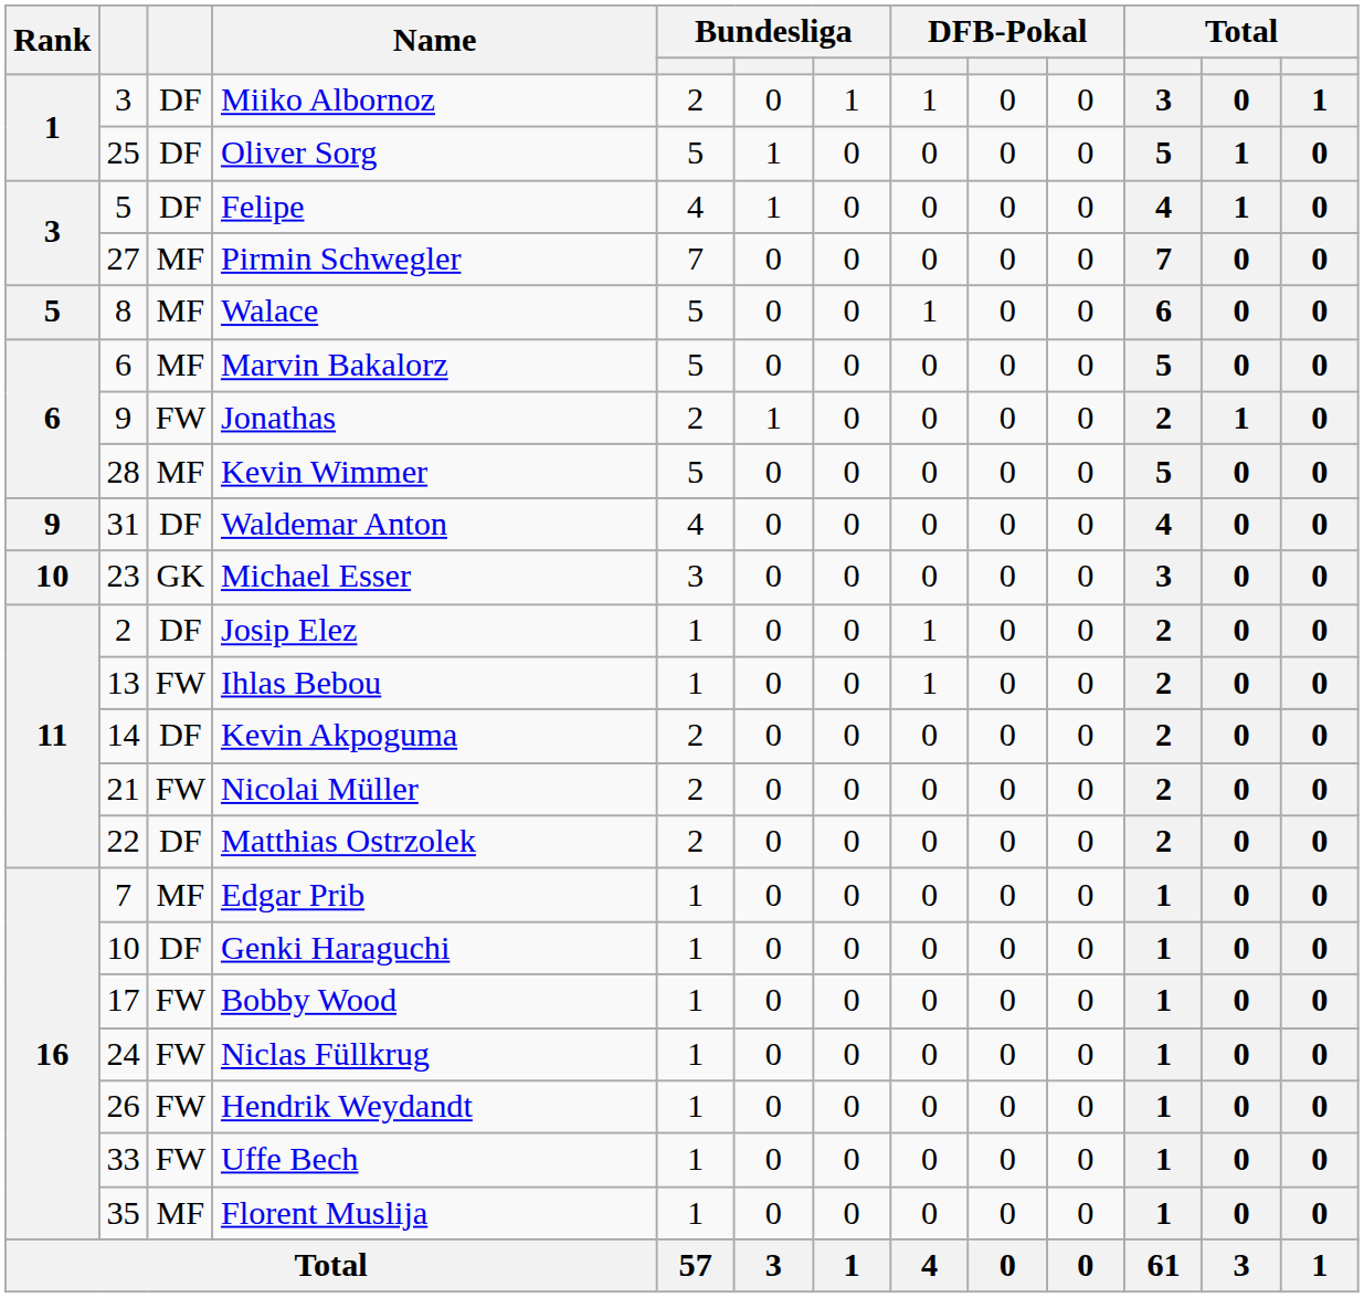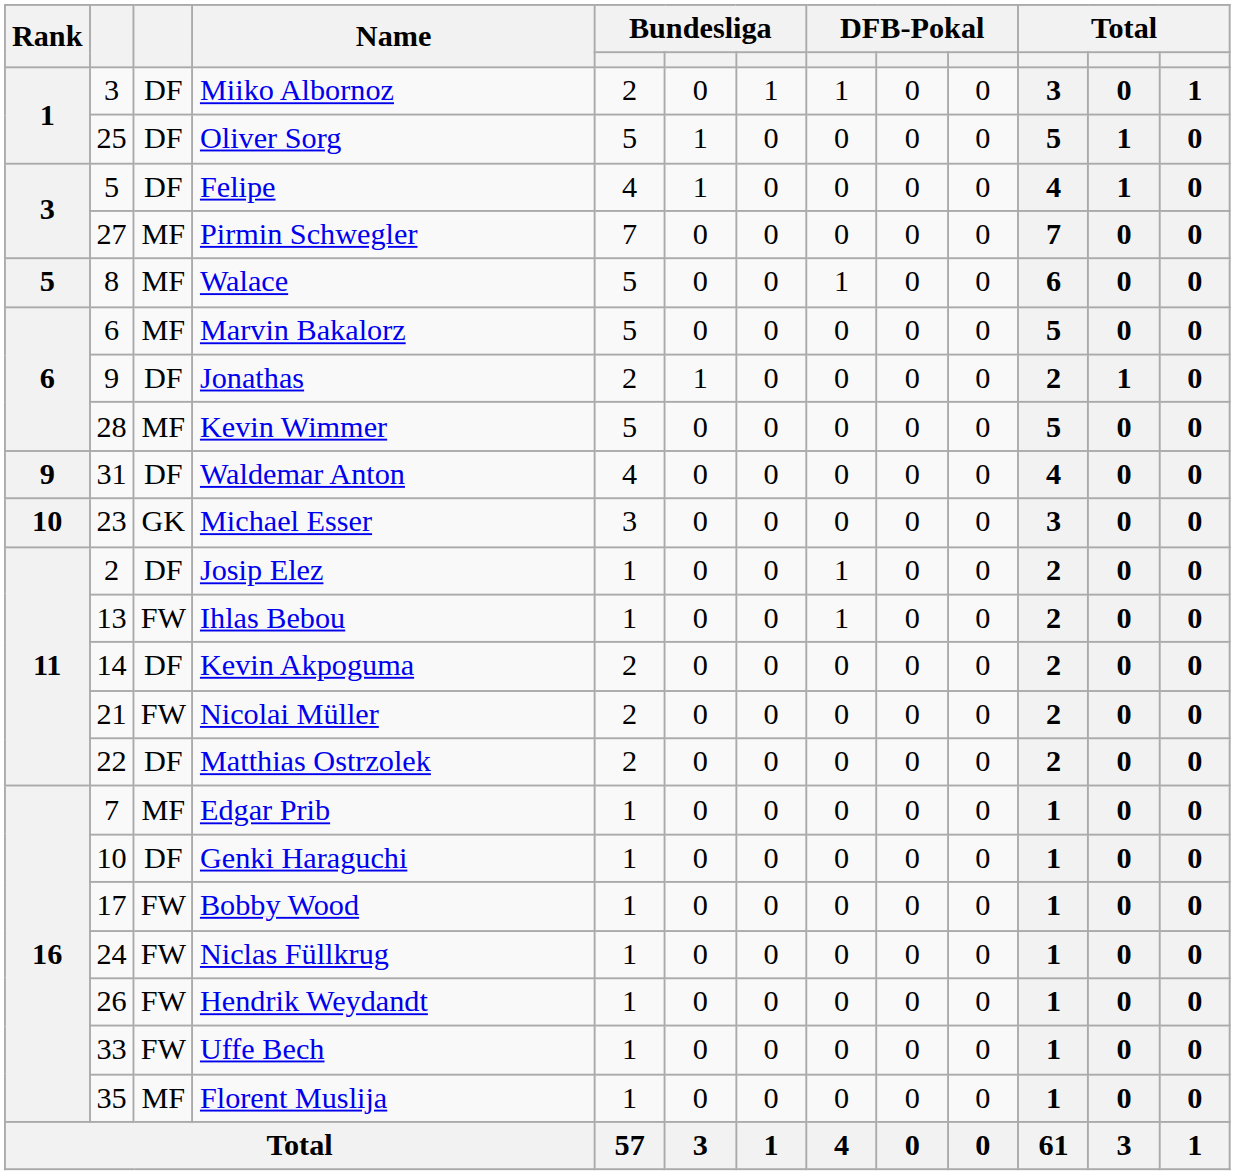 <table class="wikitable" style="text-align:center;">
 <tr>
 <th rowspan="2">Rank</th>
 <th rowspan="2"></th>
 <th rowspan="2"></th>
 <th rowspan="2" width=205>Name</th>
 <th colspan="3" width=90>Bundesliga</th>
 <th colspan="3" width=90>DFB-Pokal</th>
 <th colspan="3" width=90>Total</th>
 </tr>
 <tr>
 <th width=30></th>
 <th width=30></th>
 <th width=30></th>
 <th width=30></th>
 <th width=30></th>
 <th width=30></th>
 <th width=30></th>
 <th width=30></th>
 <th width=30></th>
 </tr>
 <tr>
 <th rowspan=2>1</th>
 <td>3</td>
 <td>DF</td>
 <td align="left"> <a href='#'>Miiko Albornoz</a></td>
 <td>2</td>
 <td>0</td>
 <td>1</td>
 <td>1</td>
 <td>0</td>
 <td>0</td>
 <th>3</th>
 <th>0</th>
 <th>1</th>
 </tr>
 <tr>
 <td>25</td>
 <td>DF</td>
 <td align="left"> <a href='#'>Oliver Sorg</a></td>
 <td>5</td>
 <td>1</td>
 <td>0</td>
 <td>0</td>
 <td>0</td>
 <td>0</td>
 <th>5</th>
 <th>1</th>
 <th>0</th>
 </tr>
 <tr>
 <th rowspan=2>3</th>
 <td>5</td>
 <td>DF</td>
 <td align="left"> <a href='#'>Felipe</a></td>
 <td>4</td>
 <td>1</td>
 <td>0</td>
 <td>0</td>
 <td>0</td>
 <td>0</td>
 <th>4</th>
 <th>1</th>
 <th>0</th>
 </tr>
 <tr>
 <td>27</td>
 <td>MF</td>
 <td align="left"> <a href='#'>Pirmin Schwegler</a></td>
 <td>7</td>
 <td>0</td>
 <td>0</td>
 <td>0</td>
 <td>0</td>
 <td>0</td>
 <th>7</th>
 <th>0</th>
 <th>0</th>
 </tr>
 <tr>
 <th>5</th>
 <td>8</td>
 <td>MF</td>
 <td align="left"> <a href='#'>Walace</a></td>
 <td>5</td>
 <td>0</td>
 <td>0</td>
 <td>1</td>
 <td>0</td>
 <td>0</td>
 <th>6</th>
 <th>0</th>
 <th>0</th>
 </tr>
 <tr>
 <th rowspan=3>6</th>
 <td>6</td>
 <td>MF</td>
 <td align="left"> <a href='#'>Marvin Bakalorz</a></td>
 <td>5</td>
 <td>0</td>
 <td>0</td>
 <td>0</td>
 <td>0</td>
 <td>0</td>
 <th>5</th>
 <th>0</th>
 <th>0</th>
 </tr>
 <tr>
 <td>9</td>
-<td>FW</td>
+<td>DF</td>
 <td align="left"> <a href='#'>Jonathas</a></td>
 <td>2</td>
 <td>1</td>
 <td>0</td>
 <td>0</td>
 <td>0</td>
 <td>0</td>
 <th>2</th>
 <th>1</th>
 <th>0</th>
 </tr>
 <tr>
 <td>28</td>
 <td>MF</td>
 <td align="left"> <a href='#'>Kevin Wimmer</a></td>
 <td>5</td>
 <td>0</td>
 <td>0</td>
 <td>0</td>
 <td>0</td>
 <td>0</td>
 <th>5</th>
 <th>0</th>
 <th>0</th>
 </tr>
 <tr>
 <th>9</th>
 <td>31</td>
 <td>DF</td>
 <td align="left"> <a href='#'>Waldemar Anton</a></td>
 <td>4</td>
 <td>0</td>
 <td>0</td>
 <td>0</td>
 <td>0</td>
 <td>0</td>
 <th>4</th>
 <th>0</th>
 <th>0</th>
 </tr>
 <tr>
 <th>10</th>
 <td>23</td>
 <td>GK</td>
 <td align="left"> <a href='#'>Michael Esser</a></td>
 <td>3</td>
 <td>0</td>
 <td>0</td>
 <td>0</td>
 <td>0</td>
 <td>0</td>
 <th>3</th>
 <th>0</th>
 <th>0</th>
 </tr>
 <tr>
 <th rowspan=5>11</th>
 <td>2</td>
 <td>DF</td>
 <td align="left"> <a href='#'>Josip Elez</a></td>
 <td>1</td>
 <td>0</td>
 <td>0</td>
 <td>1</td>
 <td>0</td>
 <td>0</td>
 <th>2</th>
 <th>0</th>
 <th>0</th>
 </tr>
 <tr>
 <td>13</td>
 <td>FW</td>
 <td align="left"> <a href='#'>Ihlas Bebou</a></td>
 <td>1</td>
 <td>0</td>
 <td>0</td>
 <td>1</td>
 <td>0</td>
 <td>0</td>
 <th>2</th>
 <th>0</th>
 <th>0</th>
 </tr>
 <tr>
 <td>14</td>
 <td>DF</td>
 <td align="left"> <a href='#'>Kevin Akpoguma</a></td>
 <td>2</td>
 <td>0</td>
 <td>0</td>
 <td>0</td>
 <td>0</td>
 <td>0</td>
 <th>2</th>
 <th>0</th>
 <th>0</th>
 </tr>
 <tr>
 <td>21</td>
 <td>FW</td>
 <td align="left"> <a href='#'>Nicolai Müller</a></td>
 <td>2</td>
 <td>0</td>
 <td>0</td>
 <td>0</td>
 <td>0</td>
 <td>0</td>
 <th>2</th>
 <th>0</th>
 <th>0</th>
 </tr>
 <tr>
 <td>22</td>
 <td>DF</td>
 <td align="left"> <a href='#'>Matthias Ostrzolek</a></td>
 <td>2</td>
 <td>0</td>
 <td>0</td>
 <td>0</td>
 <td>0</td>
 <td>0</td>
 <th>2</th>
 <th>0</th>
 <th>0</th>
 </tr>
 <tr>
 <th rowspan=7>16</th>
 <td>7</td>
 <td>MF</td>
 <td align="left"> <a href='#'>Edgar Prib</a></td>
 <td>1</td>
 <td>0</td>
 <td>0</td>
 <td>0</td>
 <td>0</td>
 <td>0</td>
 <th>1</th>
 <th>0</th>
 <th>0</th>
 </tr>
 <tr>
 <td>10</td>
 <td>DF</td>
 <td align="left"> <a href='#'>Genki Haraguchi</a></td>
 <td>1</td>
 <td>0</td>
 <td>0</td>
 <td>0</td>
 <td>0</td>
 <td>0</td>
 <th>1</th>
 <th>0</th>
 <th>0</th>
 </tr>
 <tr>
 <td>17</td>
 <td>FW</td>
 <td align="left"> <a href='#'>Bobby Wood</a></td>
 <td>1</td>
 <td>0</td>
 <td>0</td>
 <td>0</td>
 <td>0</td>
 <td>0</td>
 <th>1</th>
 <th>0</th>
 <th>0</th>
 </tr>
 <tr>
 <td>24</td>
 <td>FW</td>
 <td align="left"> <a href='#'>Niclas Füllkrug</a></td>
 <td>1</td>
 <td>0</td>
 <td>0</td>
 <td>0</td>
 <td>0</td>
 <td>0</td>
 <th>1</th>
 <th>0</th>
 <th>0</th>
 </tr>
 <tr>
 <td>26</td>
 <td>FW</td>
 <td align="left"> <a href='#'>Hendrik Weydandt</a></td>
 <td>1</td>
 <td>0</td>
 <td>0</td>
 <td>0</td>
 <td>0</td>
 <td>0</td>
 <th>1</th>
 <th>0</th>
 <th>0</th>
 </tr>
 <tr>
 <td>33</td>
 <td>FW</td>
 <td align="left"> <a href='#'>Uffe Bech</a></td>
 <td>1</td>
 <td>0</td>
 <td>0</td>
 <td>0</td>
 <td>0</td>
 <td>0</td>
 <th>1</th>
 <th>0</th>
 <th>0</th>
 </tr>
 <tr>
 <td>35</td>
 <td>MF</td>
 <td align="left"> <a href='#'>Florent Muslija</a></td>
 <td>1</td>
 <td>0</td>
 <td>0</td>
 <td>0</td>
 <td>0</td>
 <td>0</td>
 <th>1</th>
 <th>0</th>
 <th>0</th>
 </tr>
 <tr>
 <th colspan="4">Total</th>
 <th>57</th>
 <th>3</th>
 <th>1</th>
 <th>4</th>
 <th>0</th>
 <th>0</th>
 <th>61</th>
 <th>3</th>
 <th>1</th>
 </tr>
 </table>
